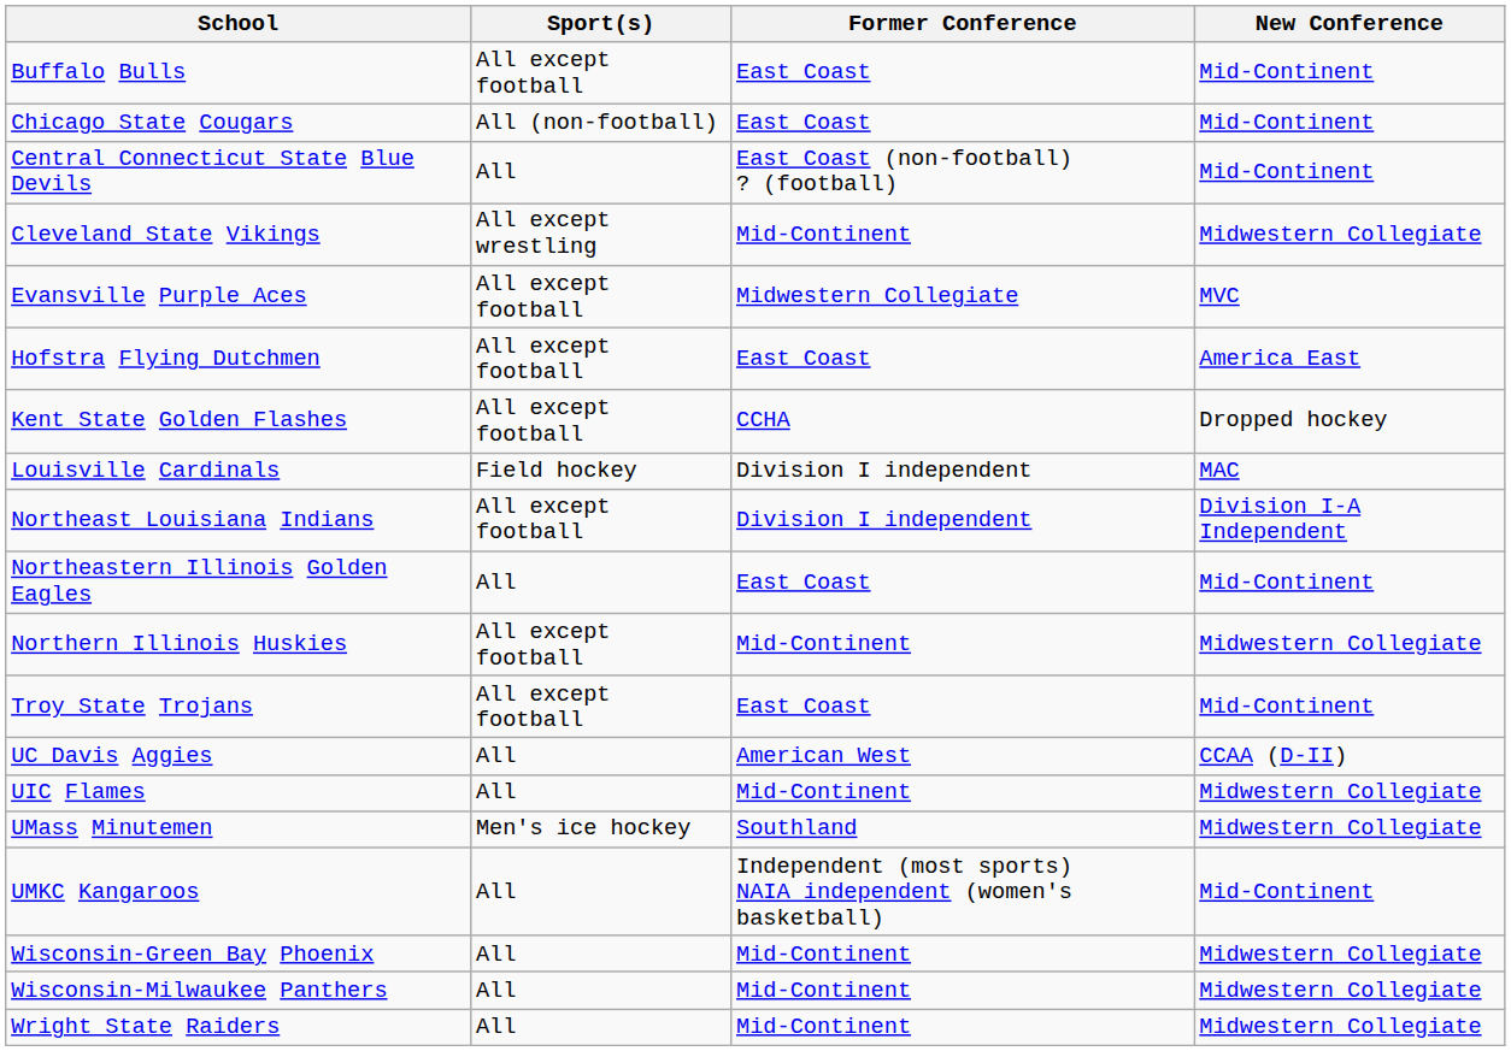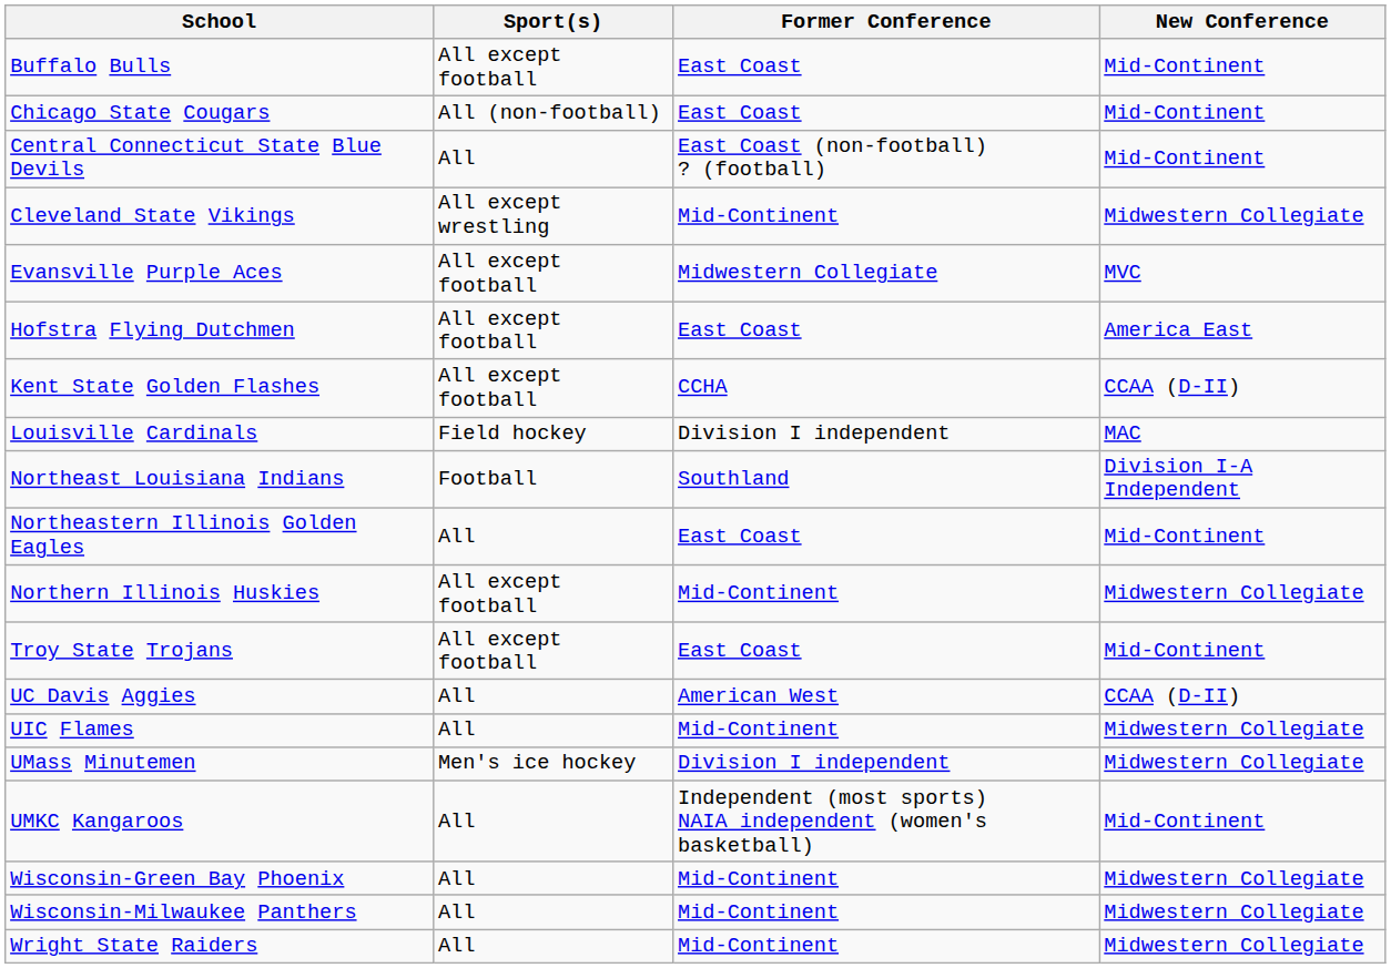 <table class="wikitable sortable">
 <tr>
 <th>School</th>
 <th>Sport(s)</th>
 <th>Former Conference</th>
 <th>New Conference</th>
 </tr>
 <tr>
 <td><a href='#'>Buffalo</a> <a href='#'>Bulls</a></td>
 <td>All except football</td>
 <td><a href='#'>East Coast</a></td>
 <td><a href='#'>Mid-Continent</a></td>
 </tr>
 <tr>
 <td><a href='#'>Chicago State</a> <a href='#'>Cougars</a></td>
 <td>All (non-football)</td>
 <td><a href='#'>East Coast</a></td>
 <td><a href='#'>Mid-Continent</a></td>
 </tr>
 <tr>
 <td><a href='#'>Central Connecticut State</a> <a href='#'>Blue Devils</a></td>
 <td>All</td>
 <td><a href='#'>East Coast</a> (non-football)<br>? (football)</td>
 <td><a href='#'>Mid-Continent</a></td>
 </tr>
 <tr>
 <td><a href='#'>Cleveland State</a> <a href='#'>Vikings</a></td>
 <td>All except wrestling</td>
 <td><a href='#'>Mid-Continent</a></td>
 <td><a href='#'>Midwestern Collegiate</a></td>
 </tr>
 <tr>
 <td><a href='#'>Evansville</a> <a href='#'>Purple Aces</a></td>
 <td>All except football</td>
 <td><a href='#'>Midwestern Collegiate</a></td>
 <td><a href='#'>MVC</a></td>
 </tr>
 <tr>
 <td><a href='#'>Hofstra</a> <a href='#'>Flying Dutchmen</a></td>
 <td>All except football</td>
 <td><a href='#'>East Coast</a></td>
 <td><a href='#'>America East</a></td>
 </tr>
 <tr>
 <td><a href='#'>Kent State</a> <a href='#'>Golden Flashes</a></td>
 <td>All except football</td>
 <td><a href='#'>CCHA</a></td>
-<td>Dropped hockey</td>
+<td><a href='#'>CCAA</a> (<a href='#'>D-II</a>)</td>
 </tr>
 <tr>
 <td><a href='#'>Louisville</a> <a href='#'>Cardinals</a></td>
 <td>Field hockey</td>
 <td>Division I independent</td>
 <td><a href='#'>MAC</a></td>
 </tr>
 <tr>
 <td><a href='#'>Northeast Louisiana</a> <a href='#'>Indians</a></td>
-<td>All except football</td>
-<td><a href='#'>Division I independent</a></td>
+<td>Football</td>
+<td><a href='#'>Southland</a></td>
 <td><a href='#'>Division I-A Independent</a></td>
 </tr>
 <tr>
 <td><a href='#'>Northeastern Illinois</a> <a href='#'>Golden Eagles</a></td>
 <td>All</td>
 <td><a href='#'>East Coast</a></td>
 <td><a href='#'>Mid-Continent</a></td>
 </tr>
 <tr>
 <td><a href='#'>Northern Illinois</a> <a href='#'>Huskies</a></td>
 <td>All except football</td>
 <td><a href='#'>Mid-Continent</a></td>
 <td><a href='#'>Midwestern Collegiate</a></td>
 </tr>
 <tr>
 <td><a href='#'>Troy State</a> <a href='#'>Trojans</a></td>
 <td>All except football</td>
 <td><a href='#'>East Coast</a></td>
 <td><a href='#'>Mid-Continent</a></td>
 </tr>
 <tr>
 <td><a href='#'>UC Davis</a> <a href='#'>Aggies</a></td>
 <td>All</td>
 <td><a href='#'>American West</a></td>
 <td><a href='#'>CCAA</a> (<a href='#'>D-II</a>)</td>
 </tr>
 <tr>
 <td><a href='#'>UIC</a> <a href='#'>Flames</a></td>
 <td>All</td>
 <td><a href='#'>Mid-Continent</a></td>
 <td><a href='#'>Midwestern Collegiate</a></td>
 </tr>
 <tr>
 <td><a href='#'>UMass</a> <a href='#'>Minutemen</a></td>
 <td>Men's ice hockey</td>
-<td><a href='#'>Southland</a></td>
+<td><a href='#'>Division I independent</a></td>
 <td><a href='#'>Midwestern Collegiate</a></td>
 </tr>
 <tr>
 <td><a href='#'>UMKC</a> <a href='#'>Kangaroos</a></td>
 <td>All</td>
 <td>Independent (most sports)<br><a href='#'>NAIA independent</a> (women's basketball)</td>
 <td><a href='#'>Mid-Continent</a></td>
 </tr>
 <tr>
 <td><a href='#'>Wisconsin-Green Bay</a> <a href='#'>Phoenix</a></td>
 <td>All</td>
 <td><a href='#'>Mid-Continent</a></td>
 <td><a href='#'>Midwestern Collegiate</a></td>
 </tr>
 <tr>
 <td><a href='#'>Wisconsin-Milwaukee</a> <a href='#'>Panthers</a></td>
 <td>All</td>
 <td><a href='#'>Mid-Continent</a></td>
 <td><a href='#'>Midwestern Collegiate</a></td>
 </tr>
 <tr>
 <td><a href='#'>Wright State</a> <a href='#'>Raiders</a></td>
 <td>All</td>
 <td><a href='#'>Mid-Continent</a></td>
 <td><a href='#'>Midwestern Collegiate</a></td>
 </tr>
 </table>
